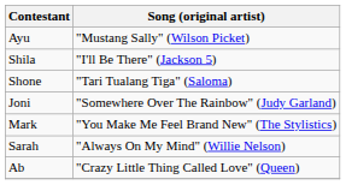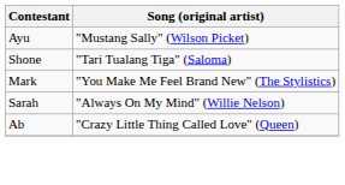 <table class="wikitable" style="font-size:90%;">
 <tr>
 <th>Contestant</th>
 <th>Song (original artist)</th>
 </tr>
 <tr>
 <td>Ayu</td>
 <td>"Mustang Sally" (<a href='#'>Wilson Picket</a>)</td>
 </tr>
 <tr>
-<td>Shila</td>
-<td>"I'll Be There" (<a href='#'>Jackson 5</a>)</td>
-</tr>
-<tr>
 <td>Shone</td>
 <td>"Tari Tualang Tiga" (<a href='#'>Saloma</a>)</td>
-</tr>
-<tr>
-<td>Joni</td>
-<td>"Somewhere Over The Rainbow" (<a href='#'>Judy Garland</a>)</td>
 </tr>
 <tr>
 <td>Mark</td>
 <td>"You Make Me Feel Brand New" (<a href='#'>The Stylistics</a>)</td>
 </tr>
 <tr>
 <td>Sarah</td>
 <td>"Always On My Mind" (<a href='#'>Willie Nelson</a>)</td>
 </tr>
 <tr>
 <td>Ab</td>
 <td>"Crazy Little Thing Called Love" (<a href='#'>Queen</a>)</td>
 </tr>
 <tr>
 </tr>
 </table>
